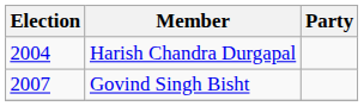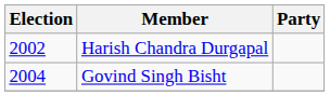 <table class="wikitable sortable">
 <tr>
 <th>Election</th>
 <th>Member</th>
 <th colspan=2>Party</th>
 </tr>
 <tr>
-<td><a href='#'>2004</a></td>
+<td><a href='#'>2002</a></td>
 <td><a href='#'>Harish Chandra Durgapal</a></td>
 <td></td>
 </tr>
 <tr>
-<td><a href='#'>2007</a></td>
+<td><a href='#'>2004</a></td>
 <td><a href='#'>Govind Singh Bisht</a></td>
 <td></td>
 </tr>
 <tr>
 </tr>
 </table>
